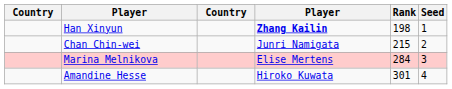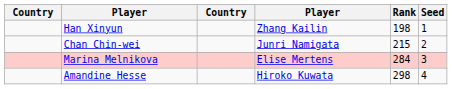 <table class="sortable wikitable">
 <tr>
 <th width="70">Country</th>
 <th width="175">Player</th>
 <th width="70">Country</th>
 <th width="175">Player</th>
 <th>Rank</th>
 <th>Seed</th>
 </tr>
 <tr>
 <td></td>
 <td><a href='#'>Han Xinyun</a></td>
 <td></td>
-<td><strong><a href='#'>Zhang Kailin</a></strong></td>
+<td><a href='#'>Zhang Kailin</a></td>
 <td>198</td>
 <td>1</td>
 </tr>
 <tr>
 <td></td>
 <td><a href='#'>Chan Chin-wei</a></td>
 <td></td>
 <td><a href='#'>Junri Namigata</a></td>
 <td>215</td>
 <td>2</td>
 </tr>
 <tr style="background:#fcc;">
 <td></td>
 <td><a href='#'>Marina Melnikova</a></td>
 <td></td>
 <td><a href='#'>Elise Mertens</a></td>
 <td>284</td>
 <td>3</td>
 </tr>
 <tr>
 <td></td>
 <td><a href='#'>Amandine Hesse</a></td>
 <td></td>
 <td><a href='#'>Hiroko Kuwata</a></td>
-<td>301</td>
+<td>298</td>
 <td>4</td>
 </tr>
 </table>
